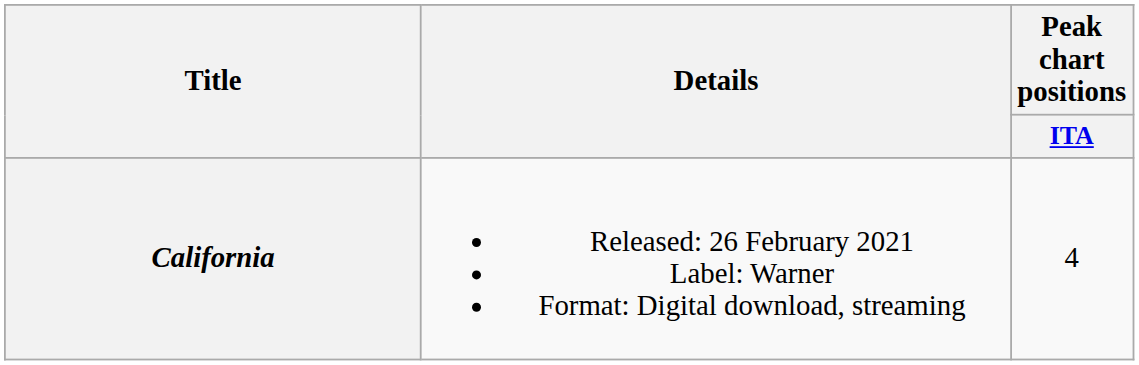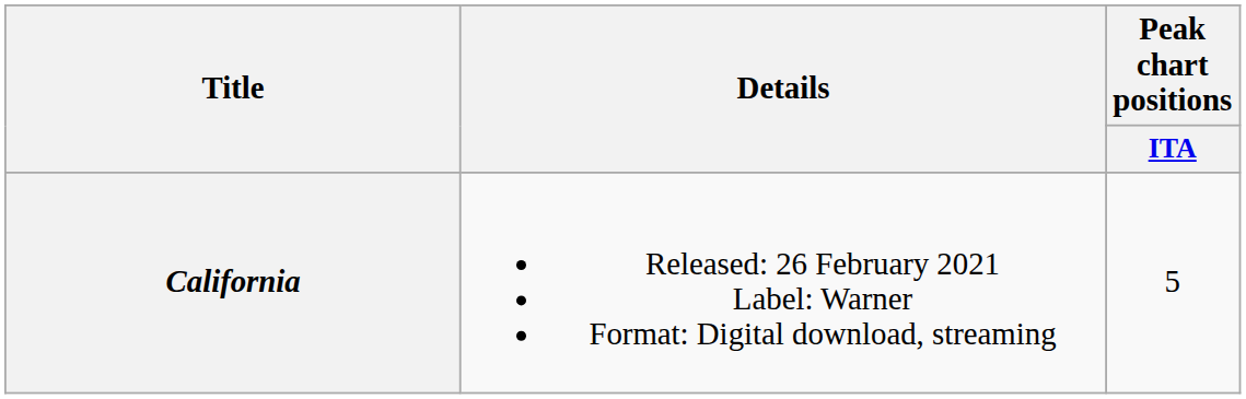 <table class="wikitable plainrowheaders" style="text-align:center;">
 <tr>
 <th scope="col" rowspan="2" style="width:14em;">Title</th>
 <th scope="col" rowspan="2" style="width:20em;">Details</th>
 <th scope="col" colspan="1">Peak chart positions</th>
 </tr>
 <tr>
 <th scope="col" style="width:3em;font-size:90%;"><a href='#'>ITA</a><br></th>
 </tr>
 <tr>
 <th scope="row"><em>California</em></th>
 <td><br><ul><li>Released: 26 February 2021</li><li>Label: Warner</li><li>Format: Digital download, streaming</li></ul></td>
-<td>4</td>
+<td>5</td>
 </tr>
 </table>
